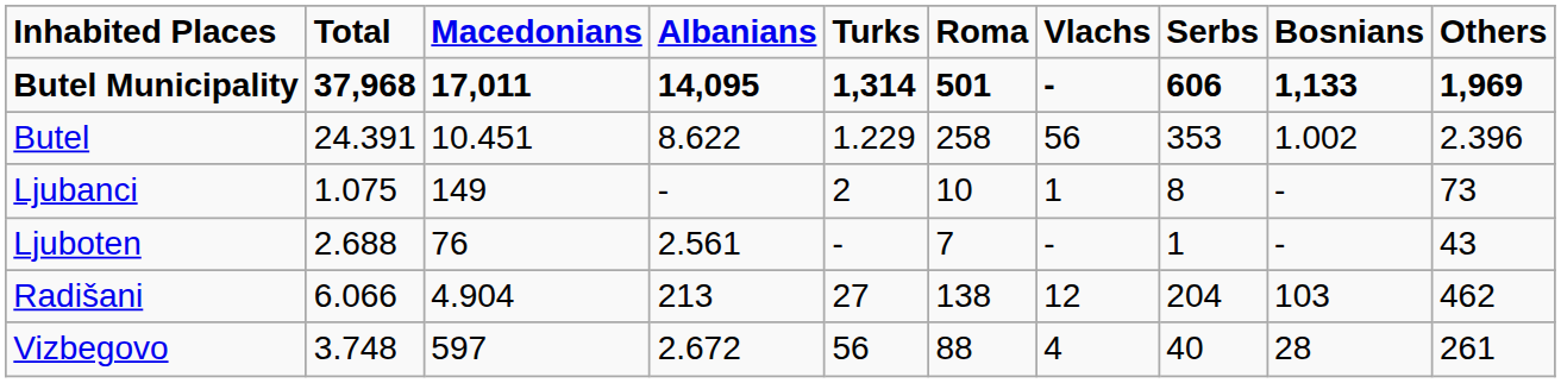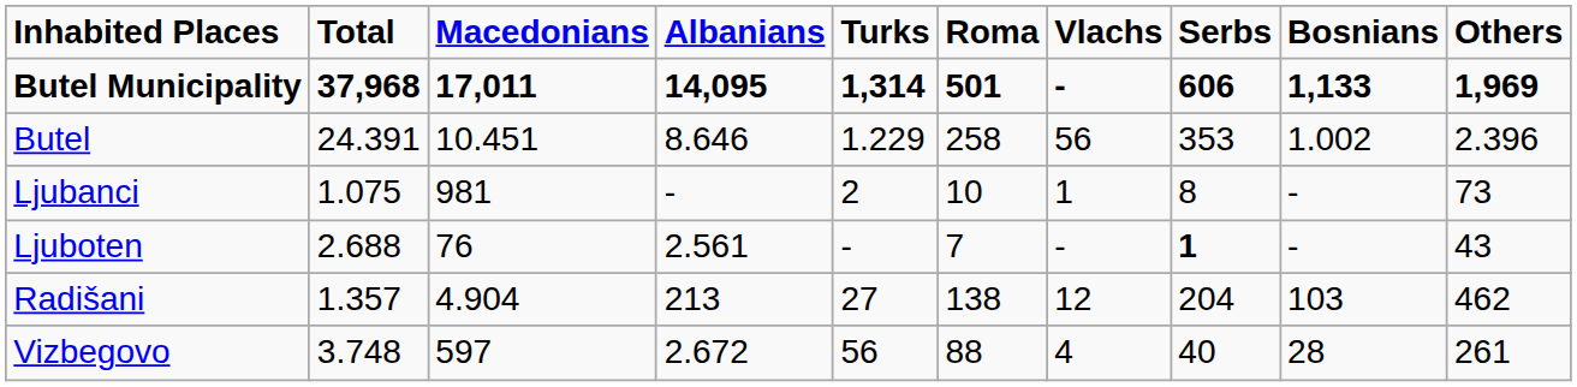 <table class="wikitable sortable">
 <tr>
 <td><strong>Inhabited Places </strong></td>
 <td><strong>Total</strong></td>
 <td><strong><a href='#'>Macedonians</a></strong></td>
 <td><strong><a href='#'>Albanians</a></strong></td>
 <td><strong>Turks</strong></td>
 <td><strong>Roma</strong></td>
 <td><strong>Vlachs</strong></td>
 <td><strong>Serbs</strong></td>
 <td><strong>Bosnians</strong></td>
 <td><strong>Others</strong></td>
 </tr>
 <tr>
 <td><strong>Butel Municipality</strong></td>
 <td><strong>37,968</strong></td>
 <td><strong>17,011</strong></td>
 <td><strong>14,095</strong></td>
 <td><strong>1,314</strong></td>
 <td><strong>501</strong></td>
 <td><strong>-</strong></td>
 <td><strong>606</strong></td>
 <td><strong>1,133</strong></td>
 <td><strong>1,969</strong></td>
 </tr>
 <tr>
 <td><a href='#'>Butel</a></td>
 <td>24.391</td>
 <td>10.451</td>
-<td>8.622</td>
+<td>8.646</td>
 <td>1.229</td>
 <td>258</td>
 <td>56</td>
 <td>353</td>
 <td>1.002</td>
 <td>2.396</td>
 </tr>
 <tr>
 <td><a href='#'>Ljubanci</a></td>
 <td>1.075</td>
-<td>149</td>
+<td>981</td>
 <td>-</td>
 <td>2</td>
 <td>10</td>
 <td>1</td>
 <td>8</td>
 <td>-</td>
 <td>73</td>
 </tr>
 <tr>
 <td><a href='#'>Ljuboten</a></td>
 <td>2.688</td>
 <td>76</td>
 <td>2.561</td>
 <td>-</td>
 <td>7</td>
 <td>-</td>
-<td>1</td>
+<td><strong>1</strong></td>
 <td>-</td>
 <td>43</td>
 </tr>
 <tr>
 <td><a href='#'>Radišani</a></td>
-<td>6.066</td>
+<td>1.357</td>
 <td>4.904</td>
 <td>213</td>
 <td>27</td>
 <td>138</td>
 <td>12</td>
 <td>204</td>
 <td>103</td>
 <td>462</td>
 </tr>
 <tr>
 <td><a href='#'>Vizbegovo</a></td>
 <td>3.748</td>
 <td>597</td>
 <td>2.672</td>
 <td>56</td>
 <td>88</td>
 <td>4</td>
 <td>40</td>
 <td>28</td>
 <td>261</td>
 </tr>
 </table>
